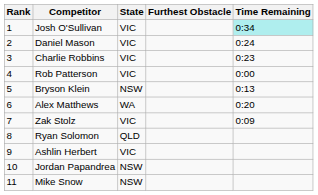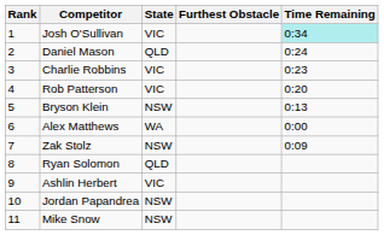 <table class="wikitable sortable mw-collapsible">
 <tr>
 <th>Rank</th>
 <th>Competitor</th>
 <th>State</th>
 <th>Furthest Obstacle</th>
 <th>Time Remaining</th>
 </tr>
 <tr>
 <td>1</td>
 <td>Josh O'Sullivan</td>
 <td>VIC</td>
 <td></td>
 <td style="background: paleturquoise;">0:34</td>
 </tr>
 <tr>
 <td>2</td>
 <td>Daniel Mason</td>
-<td>VIC</td>
+<td>QLD</td>
 <td></td>
 <td>0:24</td>
 </tr>
 <tr>
 <td>3</td>
 <td>Charlie Robbins</td>
 <td>VIC</td>
 <td></td>
 <td>0:23</td>
 </tr>
 <tr>
 <td>4</td>
 <td>Rob Patterson</td>
 <td>VIC</td>
 <td></td>
-<td>0:00</td>
+<td>0:20</td>
 </tr>
 <tr>
 <td>5</td>
 <td>Bryson Klein</td>
 <td>NSW</td>
 <td></td>
 <td>0:13</td>
 </tr>
 <tr>
 <td>6</td>
 <td>Alex Matthews</td>
 <td>WA</td>
 <td></td>
-<td>0:20</td>
+<td>0:00</td>
 </tr>
 <tr>
 <td>7</td>
 <td>Zak Stolz</td>
-<td>VIC</td>
+<td>NSW</td>
 <td></td>
 <td>0:09</td>
 </tr>
 <tr>
 <td>8</td>
 <td>Ryan Solomon</td>
 <td>QLD</td>
 <td></td>
 <td></td>
 </tr>
 <tr>
 <td>9</td>
 <td>Ashlin Herbert</td>
 <td>VIC</td>
 <td></td>
 <td></td>
 </tr>
 <tr>
 <td>10</td>
 <td>Jordan Papandrea</td>
 <td>NSW</td>
 <td></td>
 <td></td>
 </tr>
 <tr>
 <td>11</td>
 <td>Mike Snow</td>
 <td>NSW</td>
 <td></td>
 <td></td>
 </tr>
 </table>
